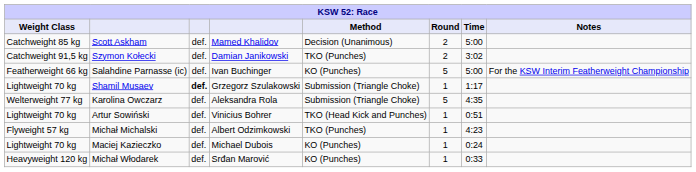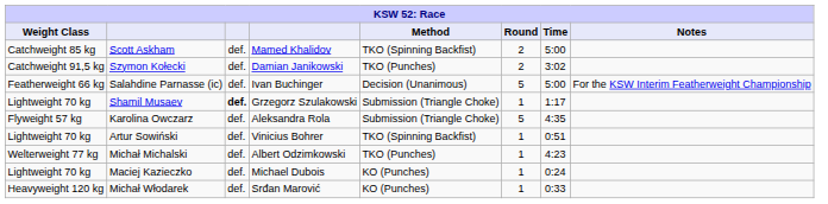 <table class="wikitable" style="font-size: 80%;">
 <tr>
 <th colspan="8" style="background-color: #ccf; color: #000080; text-align: center;"><strong>KSW 52: Race</strong></th>
 </tr>
 <tr>
 <th colspan="1" style="background-color: #E6E8FA; color: #000000; text-align: center;">Weight Class</th>
 <th colspan="1" style="background-color: #E6E8FA; color: #000000; text-align: center;"></th>
 <th colspan="1" style="background-color: #E6E8FA; color: #000000; text-align: center;"></th>
 <th colspan="1" style="background-color: #E6E8FA; color: #000000; text-align: center;"></th>
 <th colspan="1" style="background-color: #E6E8FA; color: #000000; text-align: center;">Method</th>
 <th colspan="1" style="background-color: #E6E8FA; color: #000000; text-align: center;">Round</th>
 <th colspan="1" style="background-color: #E6E8FA; color: #000000; text-align: center;">Time</th>
 <th colspan="1" style="background-color: #E6E8FA; color: #000000; text-align: center;">Notes</th>
 </tr>
 <tr>
 <td>Catchweight 85 kg</td>
 <td> <a href='#'>Scott Askham</a></td>
 <td align=center>def.</td>
 <td> <a href='#'>Mamed Khalidov</a></td>
-<td>Decision (Unanimous)</td>
+<td>TKO (Spinning Backfist)</td>
 <td align=center>2</td>
 <td align=center>5:00</td>
 <td></td>
 </tr>
 <tr>
 <td>Catchweight 91,5 kg</td>
 <td> <a href='#'>Szymon Kołecki</a></td>
 <td align=center>def.</td>
 <td> <a href='#'>Damian Janikowski</a></td>
 <td>TKO (Punches)</td>
 <td align=center>2</td>
 <td align=center>3:02</td>
 <td></td>
 </tr>
 <tr>
 <td>Featherweight 66 kg</td>
 <td> Salahdine Parnasse (ic)</td>
 <td align=center>def.</td>
 <td> Ivan Buchinger</td>
-<td>KO (Punches)</td>
+<td>Decision (Unanimous)</td>
 <td align=center>5</td>
 <td align=center>5:00</td>
 <td>For the <a href='#'>KSW Interim Featherweight Championship</a></td>
 </tr>
 <tr>
 <td>Lightweight 70 kg</td>
 <td> <a href='#'>Shamil Musaev</a></td>
 <td><strong>def.</strong></td>
 <td> Grzegorz Szulakowski</td>
 <td>Submission (Triangle Choke)</td>
 <td align=center>1</td>
 <td align=center>1:17</td>
 <td></td>
 </tr>
 <tr>
-<td>Welterweight 77 kg</td>
+<td>Flyweight 57 kg</td>
 <td> Karolina Owczarz</td>
 <td>def.</td>
 <td> Aleksandra Rola</td>
 <td>Submission (Triangle Choke)</td>
 <td align=center>5</td>
 <td align=center>4:35</td>
 <td></td>
 </tr>
 <tr>
 <td>Lightweight 70 kg</td>
 <td> Artur Sowiński</td>
 <td>def.</td>
 <td> Vinicius Bohrer</td>
-<td>TKO (Head Kick and Punches)</td>
+<td>TKO (Spinning Backfist)</td>
 <td align=center>1</td>
 <td align=center>0:51</td>
 <td></td>
 </tr>
 <tr>
-<td>Flyweight 57 kg</td>
+<td>Welterweight 77 kg</td>
 <td> Michał Michalski</td>
 <td>def.</td>
 <td> Albert Odzimkowski</td>
 <td>TKO (Punches)</td>
 <td align=center>1</td>
 <td align=center>4:23</td>
 <td></td>
 </tr>
 <tr>
 <td>Lightweight 70 kg</td>
 <td> Maciej Kazieczko</td>
 <td>def.</td>
 <td> Michael Dubois</td>
 <td>KO (Punches)</td>
 <td align=center>1</td>
 <td align=center>0:24</td>
 <td></td>
 </tr>
 <tr>
 <td>Heavyweight 120 kg</td>
 <td> Michał Włodarek</td>
 <td>def.</td>
 <td> Srđan Marović</td>
 <td>KO (Punches)</td>
 <td align=center>1</td>
 <td align=center>0:33</td>
 <td></td>
 </tr>
 </table>
